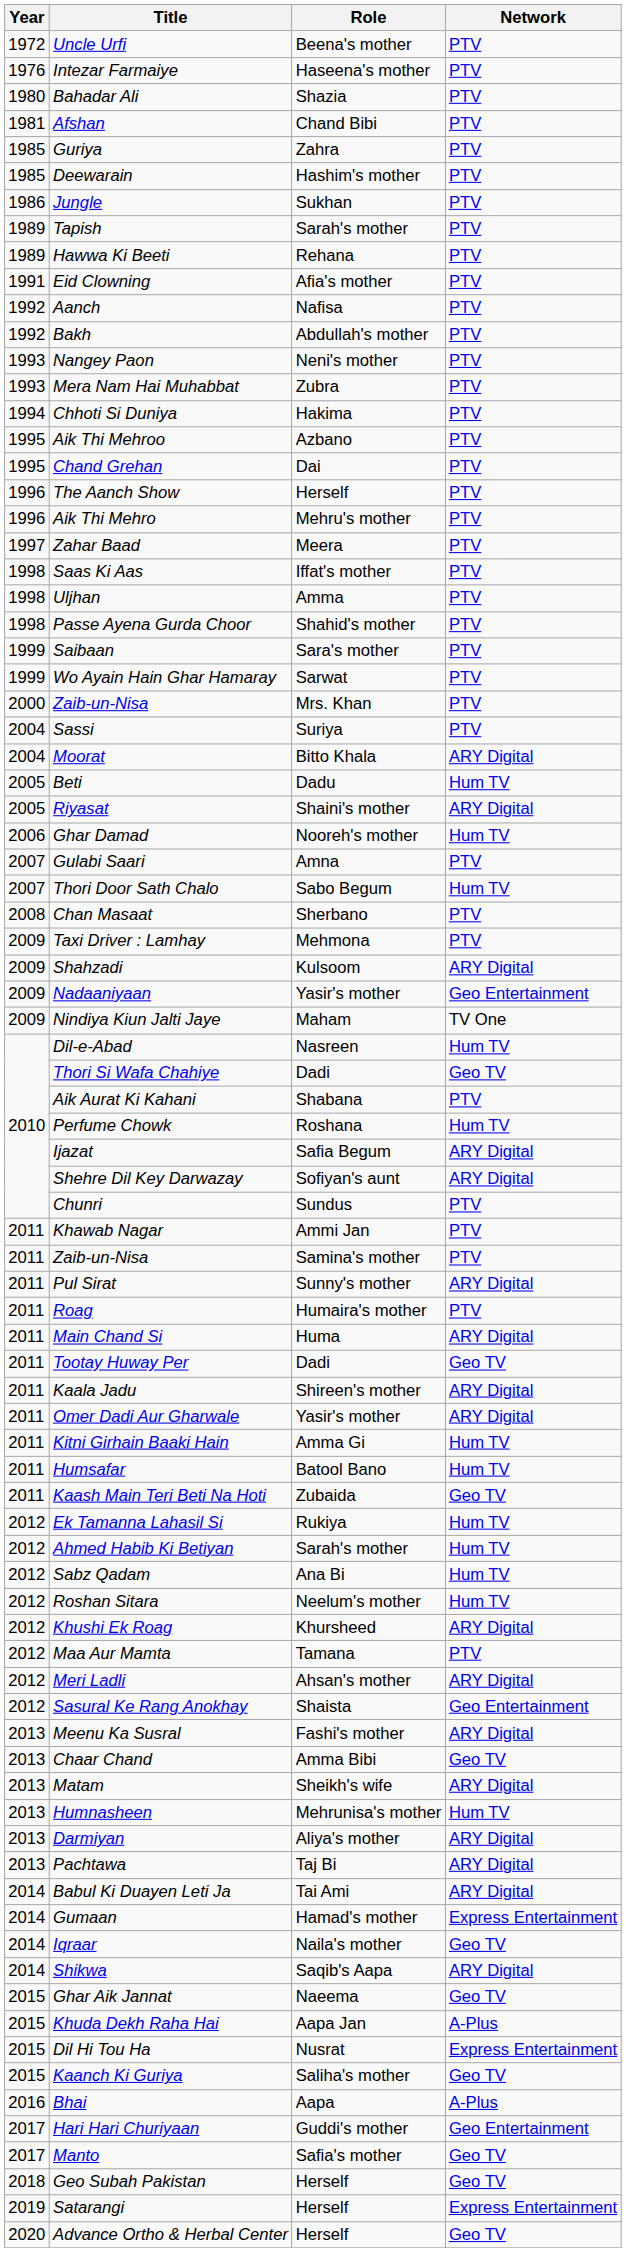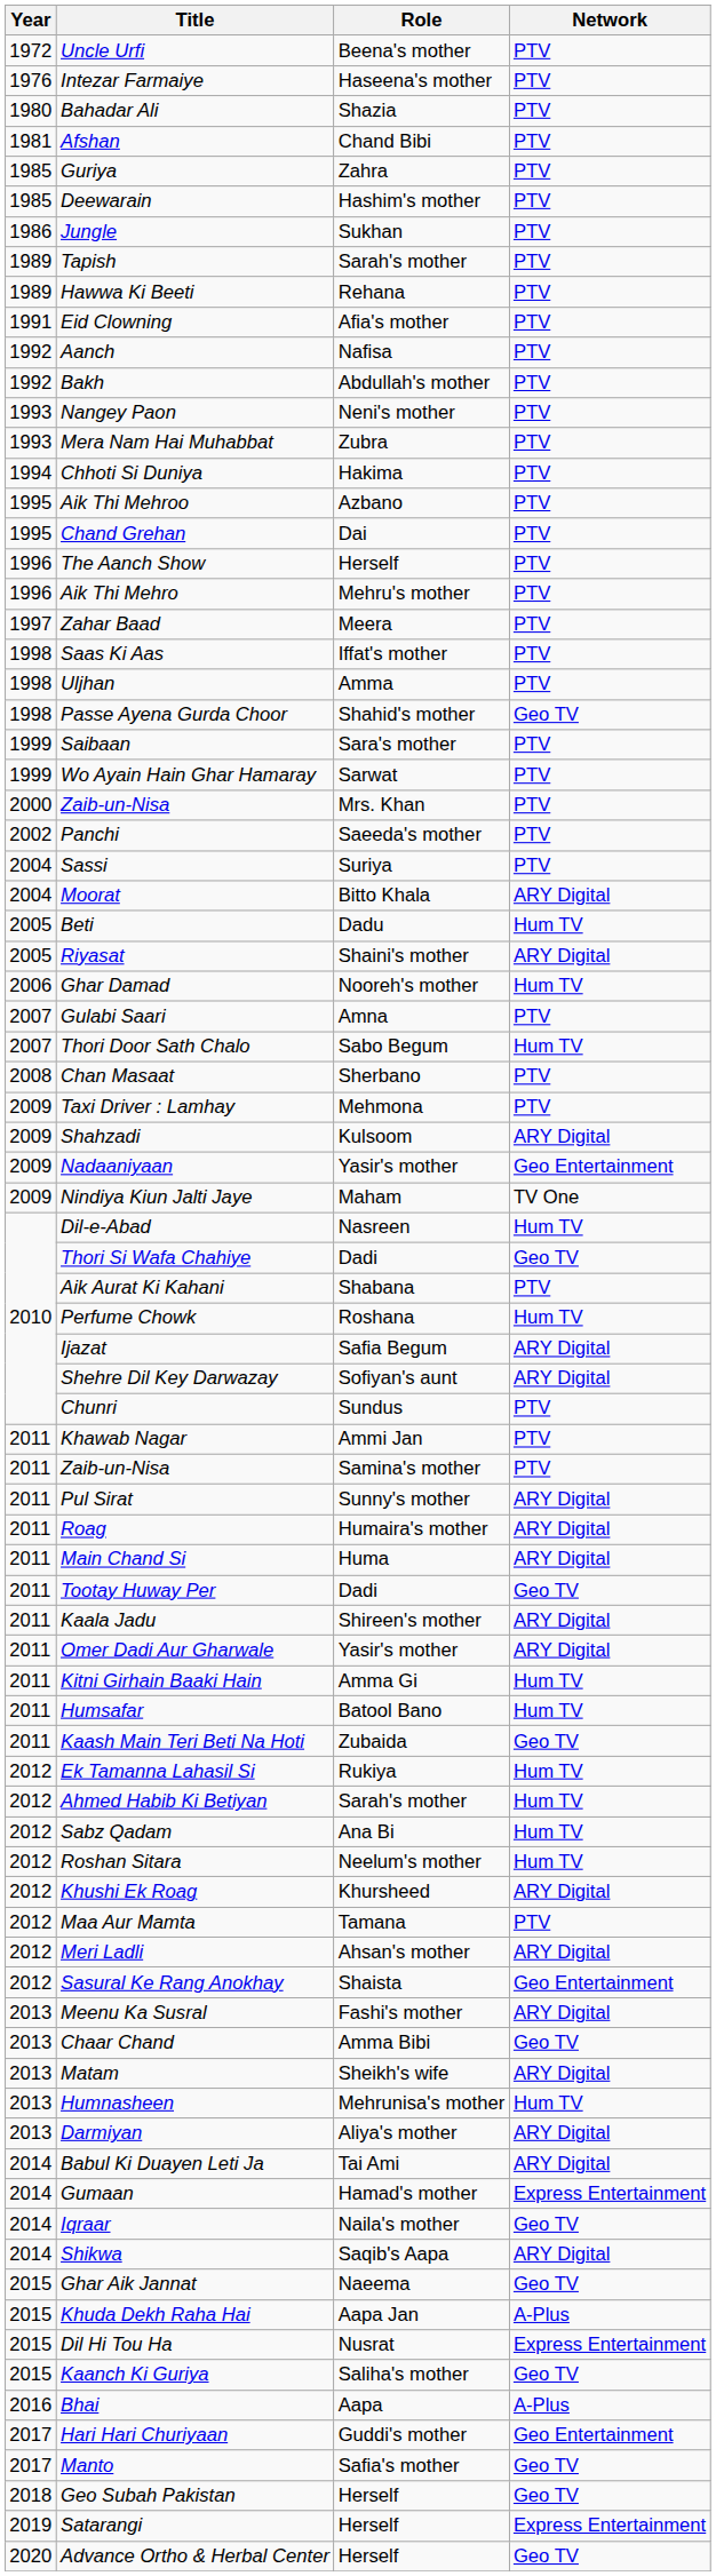 <table class="wikitable sortable plainrowheaders">
 <tr style="text-align:center;">
 <th scope="col">Year</th>
 <th scope="col">Title</th>
 <th scope="col">Role</th>
 <th scope="col">Network</th>
 </tr>
 <tr>
 <td>1972</td>
 <td><em><a href='#'>Uncle Urfi</a></em></td>
 <td>Beena's mother</td>
 <td><a href='#'>PTV</a></td>
 </tr>
 <tr>
 <td>1976</td>
 <td><em>Intezar Farmaiye</em></td>
 <td>Haseena's mother</td>
 <td><a href='#'>PTV</a></td>
 </tr>
 <tr>
 <td>1980</td>
 <td><em>Bahadar Ali</em></td>
 <td>Shazia</td>
 <td><a href='#'>PTV</a></td>
 </tr>
 <tr>
 <td>1981</td>
 <td><em><a href='#'>Afshan</a></em></td>
 <td>Chand Bibi</td>
 <td><a href='#'>PTV</a></td>
 </tr>
 <tr>
 <td>1985</td>
 <td><em>Guriya</em></td>
 <td>Zahra</td>
 <td><a href='#'>PTV</a></td>
 </tr>
 <tr>
 <td>1985</td>
 <td><em>Deewarain</em></td>
 <td>Hashim's mother</td>
 <td><a href='#'>PTV</a></td>
 </tr>
 <tr>
 <td>1986</td>
 <td><em><a href='#'>Jungle</a></em></td>
 <td>Sukhan</td>
 <td><a href='#'>PTV</a></td>
 </tr>
 <tr>
 <td>1989</td>
 <td><em>Tapish</em></td>
 <td>Sarah's mother</td>
 <td><a href='#'>PTV</a></td>
 </tr>
 <tr>
 <td>1989</td>
 <td><em>Hawwa Ki Beeti</em></td>
 <td>Rehana</td>
 <td><a href='#'>PTV</a></td>
 </tr>
 <tr>
 <td>1991</td>
 <td><em>Eid Clowning</em></td>
 <td>Afia's mother</td>
 <td><a href='#'>PTV</a></td>
 </tr>
 <tr>
 <td>1992</td>
 <td><em>Aanch</em></td>
 <td>Nafisa</td>
 <td><a href='#'>PTV</a></td>
 </tr>
 <tr>
 <td>1992</td>
 <td><em>Bakh</em></td>
 <td>Abdullah's mother</td>
 <td><a href='#'>PTV</a></td>
 </tr>
 <tr>
 <td>1993</td>
 <td><em>Nangey Paon</em></td>
 <td>Neni's mother</td>
 <td><a href='#'>PTV</a></td>
 </tr>
 <tr>
 <td>1993</td>
 <td><em>Mera Nam Hai Muhabbat</em></td>
 <td>Zubra</td>
 <td><a href='#'>PTV</a></td>
 </tr>
 <tr>
 <td>1994</td>
 <td><em>Chhoti Si Duniya</em></td>
 <td>Hakima</td>
 <td><a href='#'>PTV</a></td>
 </tr>
 <tr>
 <td>1995</td>
 <td><em>Aik Thi Mehroo</em></td>
 <td>Azbano</td>
 <td><a href='#'>PTV</a></td>
 </tr>
 <tr>
 <td>1995</td>
 <td><em><a href='#'>Chand Grehan</a></em></td>
 <td>Dai</td>
 <td><a href='#'>PTV</a></td>
 </tr>
 <tr>
 <td>1996</td>
 <td><em>The Aanch Show</em></td>
 <td>Herself</td>
 <td><a href='#'>PTV</a></td>
 </tr>
 <tr>
 <td>1996</td>
 <td><em>Aik Thi Mehro</em></td>
 <td>Mehru's mother</td>
 <td><a href='#'>PTV</a></td>
 </tr>
 <tr>
 <td>1997</td>
 <td><em>Zahar Baad</em></td>
 <td>Meera</td>
 <td><a href='#'>PTV</a></td>
 </tr>
 <tr>
 <td>1998</td>
 <td><em>Saas Ki Aas</em></td>
 <td>Iffat's mother</td>
 <td><a href='#'>PTV</a></td>
 </tr>
 <tr>
 <td>1998</td>
 <td><em>Uljhan</em></td>
 <td>Amma</td>
 <td><a href='#'>PTV</a></td>
 </tr>
 <tr>
 <td>1998</td>
 <td><em>Passe Ayena Gurda Choor</em></td>
 <td>Shahid's mother</td>
-<td><a href='#'>PTV</a></td>
+<td><a href='#'>Geo TV</a></td>
 </tr>
 <tr>
 <td>1999</td>
 <td><em>Saibaan</em></td>
 <td>Sara's mother</td>
 <td><a href='#'>PTV</a></td>
 </tr>
 <tr>
 <td>1999</td>
 <td><em>Wo Ayain Hain Ghar Hamaray</em></td>
 <td>Sarwat</td>
 <td><a href='#'>PTV</a></td>
 </tr>
 <tr>
 <td>2000</td>
 <td><em><a href='#'>Zaib-un-Nisa</a></em></td>
 <td>Mrs. Khan</td>
+<td><a href='#'>PTV</a></td>
+</tr>
+<tr>
+<td>2002</td>
+<td><em>Panchi</em></td>
+<td>Saeeda's mother</td>
 <td><a href='#'>PTV</a></td>
 </tr>
 <tr>
 <td>2004</td>
 <td><em>Sassi</em></td>
 <td>Suriya</td>
 <td><a href='#'>PTV</a></td>
 </tr>
 <tr>
 <td>2004</td>
 <td><em><a href='#'>Moorat</a></em></td>
 <td>Bitto Khala</td>
 <td><a href='#'>ARY Digital</a></td>
 </tr>
 <tr>
 <td>2005</td>
 <td><em>Beti</em></td>
 <td>Dadu</td>
 <td><a href='#'>Hum TV</a></td>
 </tr>
 <tr>
 <td>2005</td>
 <td><em><a href='#'>Riyasat</a></em></td>
 <td>Shaini's mother</td>
 <td><a href='#'>ARY Digital</a></td>
 </tr>
 <tr>
 <td>2006</td>
 <td><em>Ghar Damad</em></td>
 <td>Nooreh's mother</td>
 <td><a href='#'>Hum TV</a></td>
 </tr>
 <tr>
 <td>2007</td>
 <td><em>Gulabi Saari</em></td>
 <td>Amna</td>
 <td><a href='#'>PTV</a></td>
 </tr>
 <tr>
 <td>2007</td>
 <td><em>Thori Door Sath Chalo</em></td>
 <td>Sabo Begum</td>
 <td><a href='#'>Hum TV</a></td>
 </tr>
 <tr>
 <td>2008</td>
 <td><em>Chan Masaat</em></td>
 <td>Sherbano</td>
 <td><a href='#'>PTV</a></td>
 </tr>
 <tr>
 <td>2009</td>
 <td><em>Taxi Driver : Lamhay </em></td>
 <td>Mehmona</td>
 <td><a href='#'>PTV</a></td>
 </tr>
 <tr>
 <td>2009</td>
 <td><em>Shahzadi</em></td>
 <td>Kulsoom</td>
 <td><a href='#'>ARY Digital</a></td>
 </tr>
 <tr>
 <td>2009</td>
 <td><em><a href='#'>Nadaaniyaan</a></em></td>
 <td>Yasir's mother</td>
 <td><a href='#'>Geo Entertainment</a></td>
 </tr>
 <tr>
 <td>2009</td>
 <td><em>Nindiya Kiun Jalti Jaye</em></td>
 <td>Maham</td>
 <td>TV One</td>
 </tr>
 <tr>
 <td rowspan="7">2010</td>
 <td><em>Dil-e-Abad</em></td>
 <td>Nasreen</td>
 <td><a href='#'>Hum TV</a></td>
 </tr>
 <tr>
 <td><em><a href='#'>Thori Si Wafa Chahiye</a></em></td>
 <td>Dadi</td>
 <td><a href='#'>Geo TV</a></td>
 </tr>
 <tr>
 <td><em>Aik Aurat Ki Kahani</em></td>
 <td>Shabana</td>
 <td><a href='#'>PTV</a></td>
 </tr>
 <tr>
 <td><em>Perfume Chowk</em></td>
 <td>Roshana</td>
 <td><a href='#'>Hum TV</a></td>
 </tr>
 <tr>
 <td><em>Ijazat</em></td>
 <td>Safia Begum</td>
 <td><a href='#'>ARY Digital</a></td>
 </tr>
 <tr>
 <td><em>Shehre Dil Key Darwazay</em></td>
 <td>Sofiyan's aunt</td>
 <td><a href='#'>ARY Digital</a></td>
 </tr>
 <tr>
 <td><em>Chunri</em></td>
 <td>Sundus</td>
 <td><a href='#'>PTV</a></td>
 </tr>
 <tr>
 <td>2011</td>
 <td><em>Khawab Nagar</em></td>
 <td>Ammi Jan</td>
 <td><a href='#'>PTV</a></td>
 </tr>
 <tr>
 <td>2011</td>
 <td><em>Zaib-un-Nisa</em></td>
 <td>Samina's mother</td>
 <td><a href='#'>PTV</a></td>
 </tr>
 <tr>
 <td>2011</td>
 <td><em>Pul Sirat</em></td>
 <td>Sunny's mother</td>
 <td><a href='#'>ARY Digital</a></td>
 </tr>
 <tr>
 <td>2011</td>
 <td><em><a href='#'>Roag</a></em></td>
 <td>Humaira's mother</td>
-<td><a href='#'>PTV</a></td>
+<td><a href='#'>ARY Digital</a></td>
 </tr>
 <tr>
 <td>2011</td>
 <td><em><a href='#'>Main Chand Si</a></em></td>
 <td>Huma</td>
 <td><a href='#'>ARY Digital</a></td>
 </tr>
 <tr>
 <td>2011</td>
 <td><em><a href='#'>Tootay Huway Per</a></em></td>
 <td>Dadi</td>
 <td><a href='#'>Geo TV</a></td>
 </tr>
 <tr>
 <td>2011</td>
 <td><em>Kaala Jadu</em></td>
 <td>Shireen's mother</td>
 <td><a href='#'>ARY Digital</a></td>
 </tr>
 <tr>
 <td>2011</td>
 <td><em><a href='#'>Omer Dadi Aur Gharwale</a></em></td>
 <td>Yasir's mother</td>
 <td><a href='#'>ARY Digital</a></td>
 </tr>
 <tr>
 <td>2011</td>
 <td><em><a href='#'>Kitni Girhain Baaki Hain</a></em></td>
 <td>Amma Gi</td>
 <td><a href='#'>Hum TV</a></td>
 </tr>
 <tr>
 <td>2011</td>
 <td><em><a href='#'>Humsafar</a></em></td>
 <td>Batool Bano</td>
 <td><a href='#'>Hum TV</a></td>
 </tr>
 <tr>
 <td>2011</td>
 <td><em><a href='#'>Kaash Main Teri Beti Na Hoti</a></em></td>
 <td>Zubaida</td>
 <td><a href='#'>Geo TV</a></td>
 </tr>
 <tr>
 <td>2012</td>
 <td><em><a href='#'>Ek Tamanna Lahasil Si</a></em></td>
 <td>Rukiya</td>
 <td><a href='#'>Hum TV</a></td>
 </tr>
 <tr>
 <td>2012</td>
 <td><em><a href='#'>Ahmed Habib Ki Betiyan</a></em></td>
 <td>Sarah's mother</td>
 <td><a href='#'>Hum TV</a></td>
 </tr>
 <tr>
 <td>2012</td>
 <td><em>Sabz Qadam</em></td>
 <td>Ana Bi</td>
 <td><a href='#'>Hum TV</a></td>
 </tr>
 <tr>
 <td>2012</td>
 <td><em>Roshan Sitara</em></td>
 <td>Neelum's mother</td>
 <td><a href='#'>Hum TV</a></td>
 </tr>
 <tr>
 <td>2012</td>
 <td><em><a href='#'>Khushi Ek Roag</a></em></td>
 <td>Khursheed</td>
 <td><a href='#'>ARY Digital</a></td>
 </tr>
 <tr>
 <td>2012</td>
 <td><em>Maa Aur Mamta</em></td>
 <td>Tamana</td>
 <td><a href='#'>PTV</a></td>
 </tr>
 <tr>
 <td>2012</td>
 <td><em><a href='#'>Meri Ladli</a></em></td>
 <td>Ahsan's mother</td>
 <td><a href='#'>ARY Digital</a></td>
 </tr>
 <tr>
 <td>2012</td>
 <td><em><a href='#'>Sasural Ke Rang Anokhay</a></em></td>
 <td>Shaista</td>
 <td><a href='#'>Geo Entertainment</a></td>
 </tr>
 <tr>
 <td>2013</td>
 <td><em>Meenu Ka Susral</em></td>
 <td>Fashi's mother</td>
 <td><a href='#'>ARY Digital</a></td>
 </tr>
 <tr>
 <td>2013</td>
 <td><em>Chaar Chand</em></td>
 <td>Amma Bibi</td>
 <td><a href='#'>Geo TV</a></td>
 </tr>
 <tr>
 <td>2013</td>
 <td><em>Matam</em></td>
 <td>Sheikh's wife</td>
 <td><a href='#'>ARY Digital</a></td>
 </tr>
 <tr>
 <td>2013</td>
 <td><em><a href='#'>Humnasheen</a></em></td>
 <td>Mehrunisa's mother</td>
 <td><a href='#'>Hum TV</a></td>
 </tr>
 <tr>
 <td>2013</td>
 <td><em><a href='#'>Darmiyan</a></em></td>
 <td>Aliya's mother</td>
 <td><a href='#'>ARY Digital</a></td>
 </tr>
 <tr>
-<td>2013</td>
-<td><em>Pachtawa</em></td>
-<td>Taj Bi</td>
-<td><a href='#'>ARY Digital</a></td>
-</tr>
-<tr>
 <td>2014</td>
 <td><em>Babul Ki Duayen Leti Ja</em></td>
 <td>Tai Ami</td>
 <td><a href='#'>ARY Digital</a></td>
 </tr>
 <tr>
 <td>2014</td>
 <td><em>Gumaan</em></td>
 <td>Hamad's mother</td>
 <td><a href='#'>Express Entertainment</a></td>
 </tr>
 <tr>
 <td>2014</td>
 <td><em><a href='#'>Iqraar</a></em></td>
 <td>Naila's mother</td>
 <td><a href='#'>Geo TV</a></td>
 </tr>
 <tr>
 <td>2014</td>
 <td><em><a href='#'>Shikwa</a></em></td>
 <td>Saqib's Aapa</td>
 <td><a href='#'>ARY Digital</a></td>
 </tr>
 <tr>
 <td>2015</td>
 <td><em>Ghar Aik Jannat</em></td>
 <td>Naeema</td>
 <td><a href='#'>Geo TV</a></td>
 </tr>
 <tr>
 <td>2015</td>
 <td><em><a href='#'>Khuda Dekh Raha Hai</a></em></td>
 <td>Aapa Jan</td>
 <td><a href='#'>A-Plus</a></td>
 </tr>
 <tr>
 <td>2015</td>
 <td><em>Dil Hi Tou Ha</em></td>
 <td>Nusrat</td>
 <td><a href='#'>Express Entertainment</a></td>
 </tr>
 <tr>
 <td>2015</td>
 <td><em><a href='#'>Kaanch Ki Guriya</a></em></td>
 <td>Saliha's mother</td>
 <td><a href='#'>Geo TV</a></td>
 </tr>
 <tr>
 <td>2016</td>
 <td><em><a href='#'>Bhai</a></em></td>
 <td>Aapa</td>
 <td><a href='#'>A-Plus</a></td>
 </tr>
 <tr>
 <td>2017</td>
 <td><em><a href='#'>Hari Hari Churiyaan</a></em></td>
 <td>Guddi's mother</td>
 <td><a href='#'>Geo Entertainment</a></td>
 </tr>
 <tr>
 <td>2017</td>
 <td><em><a href='#'>Manto</a></em></td>
 <td>Safia's mother</td>
 <td><a href='#'>Geo TV</a></td>
 </tr>
 <tr>
 <td>2018</td>
 <td><em>Geo Subah Pakistan</em></td>
 <td>Herself</td>
 <td><a href='#'>Geo TV</a></td>
 </tr>
 <tr>
 <td>2019</td>
 <td><em>Satarangi</em></td>
 <td>Herself</td>
 <td><a href='#'>Express Entertainment</a></td>
 </tr>
 <tr>
 <td>2020</td>
 <td><em>Advance Ortho & Herbal Center</em></td>
 <td>Herself</td>
 <td><a href='#'>Geo TV</a></td>
 </tr>
 </table>
